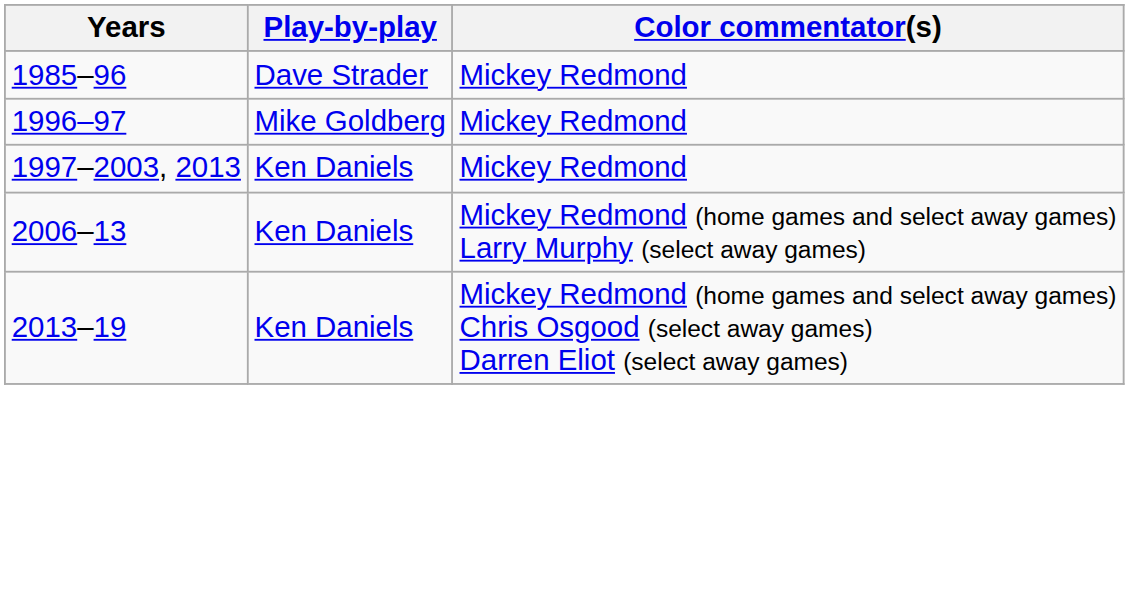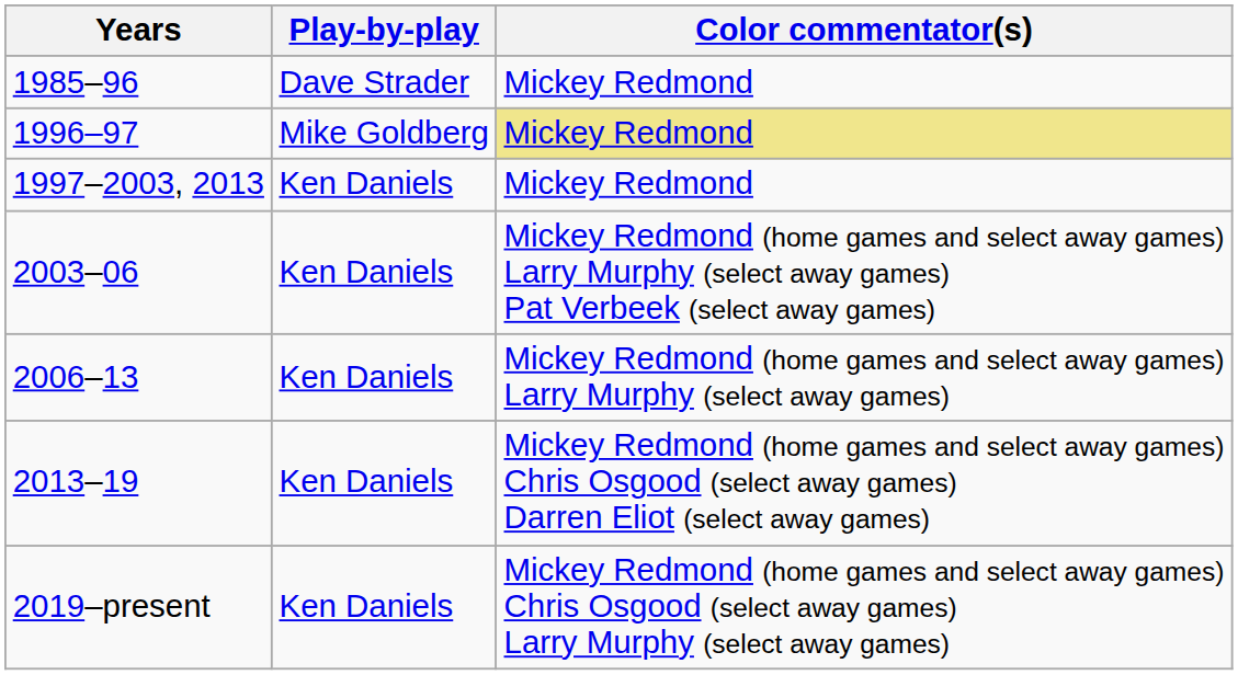 <table class="wikitable">
 <tr>
 <th>Years</th>
 <th><a href='#'>Play-by-play</a></th>
 <th><a href='#'>Color commentator</a>(s)</th>
 </tr>
 <tr>
 <td><a href='#'>1985</a>–<a href='#'>96</a></td>
 <td><a href='#'>Dave Strader</a></td>
 <td><a href='#'>Mickey Redmond</a></td>
 </tr>
 <tr>
 <td><a href='#'>1996–97</a></td>
 <td><a href='#'>Mike Goldberg</a></td>
-<td><a href='#'>Mickey Redmond</a></td>
+<td style="background: khaki;"><a href='#'>Mickey Redmond</a></td>
 </tr>
 <tr>
 <td><a href='#'>1997</a>–<a href='#'>2003</a>, <a href='#'>2013</a></td>
 <td><a href='#'>Ken Daniels</a></td>
 <td><a href='#'>Mickey Redmond</a></td>
+</tr>
+<tr>
+<td><a href='#'>2003</a>–<a href='#'>06</a></td>
+<td><a href='#'>Ken Daniels</a></td>
+<td><a href='#'>Mickey Redmond</a> <small>(home games and select away games)</small><br><a href='#'>Larry Murphy</a> <small>(select away games)</small><br><a href='#'>Pat Verbeek</a> <small>(select away games)</small></td>
 </tr>
 <tr>
 <td><a href='#'>2006</a>–<a href='#'>13</a></td>
 <td><a href='#'>Ken Daniels</a></td>
 <td><a href='#'>Mickey Redmond</a> <small>(home games and select away games)</small><br><a href='#'>Larry Murphy</a> <small>(select away games)</small></td>
 </tr>
 <tr>
 <td><a href='#'>2013</a>–<a href='#'>19</a></td>
 <td><a href='#'>Ken Daniels</a></td>
 <td><a href='#'>Mickey Redmond</a> <small>(home games and select away games)</small><br><a href='#'>Chris Osgood</a> <small>(select away games)</small><br><a href='#'>Darren Eliot</a> <small>(select away games)</small></td>
 </tr>
+<tr>
+<td><a href='#'>2019</a>–present</td>
+<td><a href='#'>Ken Daniels</a></td>
+<td><a href='#'>Mickey Redmond</a> <small>(home games and select away games)</small><br><a href='#'>Chris Osgood</a> <small>(select away games)</small><br><a href='#'>Larry Murphy</a> <small>(select away games)</small></td>
+</tr>
 </table>
